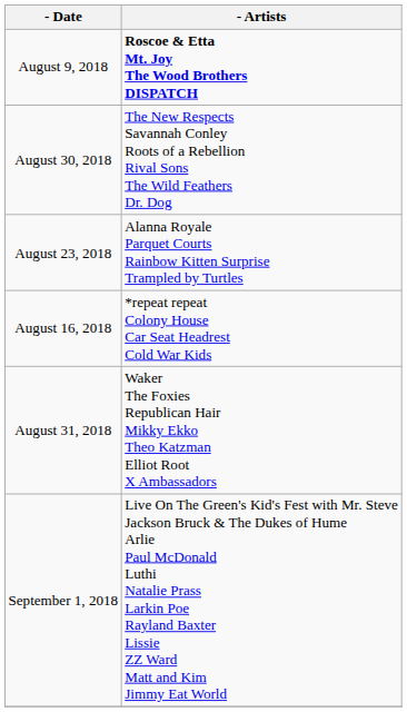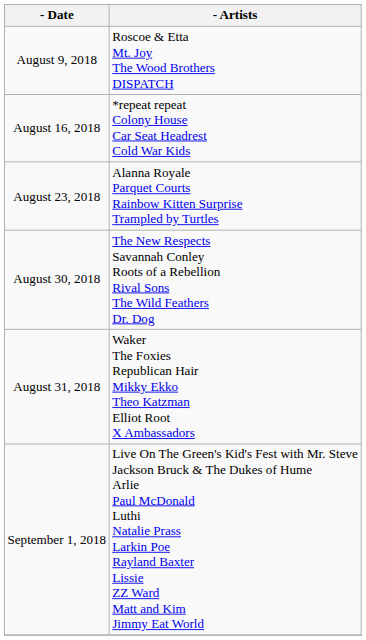 <table class="wikitable" style="font-size: 90%">
 <tr>
 <th>- Date</th>
 <th>- Artists</th>
 </tr>
 <tr>
 <td align="center">August 9, 2018</td>
-<td><strong>Roscoe & Etta<br><a href='#'>Mt. Joy</a><br><a href='#'>The Wood Brothers</a><br><a href='#'>DISPATCH</a></strong></td>
+<td>Roscoe & Etta<br><a href='#'>Mt. Joy</a><br><a href='#'>The Wood Brothers</a><br><a href='#'>DISPATCH</a></td>
 </tr>
 <tr>
-<td align="center">August 30, 2018</td>
-<td><a href='#'>The New Respects</a><br>Savannah Conley<br>Roots of a Rebellion<br><a href='#'>Rival Sons</a><br><a href='#'>The Wild Feathers</a><br><a href='#'>Dr. Dog</a></td>
+<td align="center">August 16, 2018</td>
+<td>*repeat repeat<br><a href='#'>Colony House</a><br><a href='#'>Car Seat Headrest</a><br><a href='#'>Cold War Kids</a></td>
 </tr>
 <tr>
 <td align="center">August 23, 2018</td>
 <td>Alanna Royale<br><a href='#'>Parquet Courts</a><br><a href='#'>Rainbow Kitten Surprise</a><br><a href='#'>Trampled by Turtles</a></td>
 </tr>
 <tr>
-<td align="center">August 16, 2018</td>
-<td>*repeat repeat<br><a href='#'>Colony House</a><br><a href='#'>Car Seat Headrest</a><br><a href='#'>Cold War Kids</a></td>
+<td align="center">August 30, 2018</td>
+<td><a href='#'>The New Respects</a><br>Savannah Conley<br>Roots of a Rebellion<br><a href='#'>Rival Sons</a><br><a href='#'>The Wild Feathers</a><br><a href='#'>Dr. Dog</a></td>
 </tr>
 <tr>
 <td align="center">August 31, 2018</td>
 <td>Waker<br>The Foxies<br>Republican Hair<br><a href='#'>Mikky Ekko</a><br><a href='#'>Theo Katzman</a><br>Elliot Root<br><a href='#'>X Ambassadors</a></td>
 </tr>
 <tr>
 <td align="center">September 1, 2018</td>
 <td>Live On The Green's Kid's Fest with Mr. Steve<br>Jackson Bruck & The Dukes of Hume<br>Arlie<br><a href='#'>Paul McDonald</a><br>Luthi<br><a href='#'>Natalie Prass</a><br><a href='#'>Larkin Poe</a><br><a href='#'>Rayland Baxter</a><br><a href='#'>Lissie</a><br><a href='#'>ZZ Ward</a><br><a href='#'>Matt and Kim</a><br><a href='#'>Jimmy Eat World</a></td>
 </tr>
 <tr>
 </tr>
 </table>
